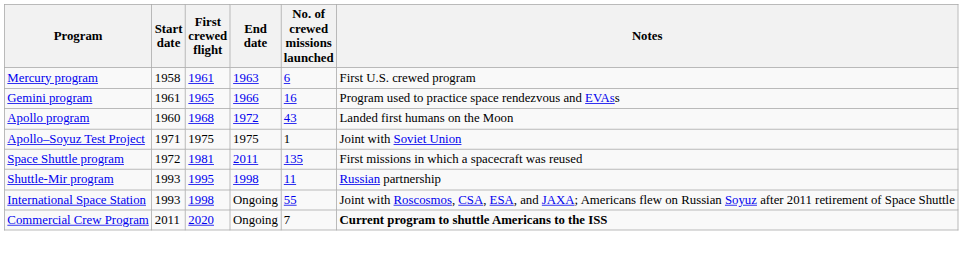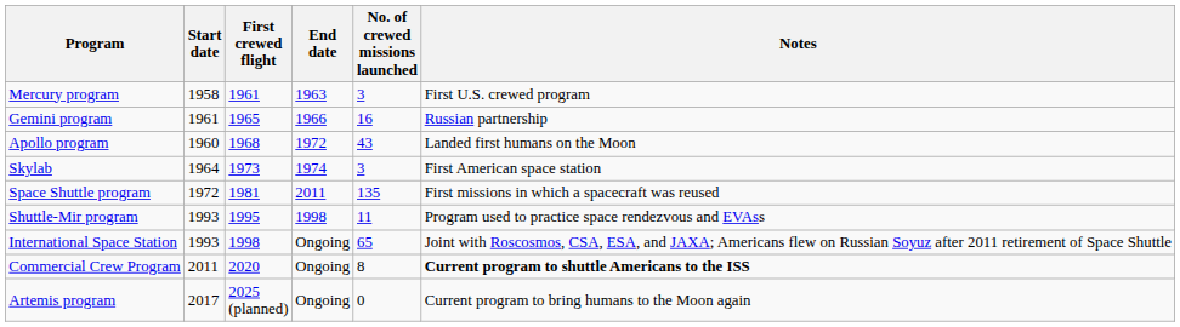 <table class="wikitable">
 <tr>
 <th>Program</th>
 <th width=6>Start date</th>
 <th width=6>First crewed flight</th>
 <th width=6>End date</th>
 <th width=8>No. of crewed <br>missions launched</th>
 <th>Notes</th>
 </tr>
 <tr>
 <td><a href='#'>Mercury program</a></td>
 <td>1958</td>
 <td><a href='#'>1961</a></td>
 <td><a href='#'>1963</a></td>
-<td><a href='#'>6</a></td>
+<td><a href='#'>3</a></td>
 <td>First U.S. crewed program</td>
 </tr>
 <tr>
 <td><a href='#'>Gemini program</a></td>
 <td>1961</td>
 <td><a href='#'>1965</a></td>
 <td><a href='#'>1966</a></td>
 <td><a href='#'>16</a></td>
-<td>Program used to practice space rendezvous and <a href='#'>EVAs</a>s</td>
+<td><a href='#'>Russian</a> partnership</td>
 </tr>
 <tr>
 <td><a href='#'>Apollo program</a></td>
 <td>1960</td>
 <td><a href='#'>1968</a></td>
 <td><a href='#'>1972</a></td>
 <td><a href='#'>43</a></td>
 <td>Landed first humans on the Moon</td>
 </tr>
 <tr>
-<td><a href='#'>Apollo–Soyuz Test Project</a></td>
-<td>1971</td>
-<td>1975</td>
-<td>1975</td>
-<td>1</td>
-<td>Joint with <a href='#'>Soviet Union</a></td>
+<td><a href='#'>Skylab</a></td>
+<td>1964</td>
+<td><a href='#'>1973</a></td>
+<td><a href='#'>1974</a></td>
+<td><a href='#'>3</a></td>
+<td>First American space station</td>
 </tr>
 <tr>
 <td><a href='#'>Space Shuttle program</a></td>
 <td>1972</td>
 <td><a href='#'>1981</a></td>
 <td><a href='#'>2011</a></td>
 <td><a href='#'>135</a></td>
 <td>First missions in which a spacecraft was reused</td>
 </tr>
 <tr>
 <td><a href='#'>Shuttle-Mir program</a></td>
 <td>1993</td>
 <td><a href='#'>1995</a></td>
 <td><a href='#'>1998</a></td>
 <td><a href='#'>11</a></td>
-<td><a href='#'>Russian</a> partnership</td>
+<td>Program used to practice space rendezvous and <a href='#'>EVAs</a>s</td>
 </tr>
 <tr>
 <td><a href='#'>International Space Station</a></td>
 <td>1993</td>
 <td><a href='#'>1998</a></td>
 <td>Ongoing</td>
-<td><a href='#'>55</a></td>
+<td><a href='#'>65</a></td>
 <td>Joint with <a href='#'>Roscosmos</a>, <a href='#'>CSA</a>, <a href='#'>ESA</a>, and <a href='#'>JAXA</a>; Americans flew on Russian <a href='#'>Soyuz</a> after 2011 retirement of Space Shuttle</td>
 </tr>
 <tr>
 <td><a href='#'>Commercial Crew Program</a></td>
 <td>2011</td>
 <td><a href='#'>2020</a></td>
 <td>Ongoing</td>
-<td>7</td>
+<td>8</td>
 <td><strong>Current program to shuttle Americans to the ISS</strong></td>
 </tr>
+<tr>
+<td><a href='#'>Artemis program</a></td>
+<td>2017</td>
+<td><a href='#'>2025</a> (planned)</td>
+<td>Ongoing</td>
+<td>0</td>
+<td>Current program to bring humans to the Moon again</td>
+</tr>
 </table>
